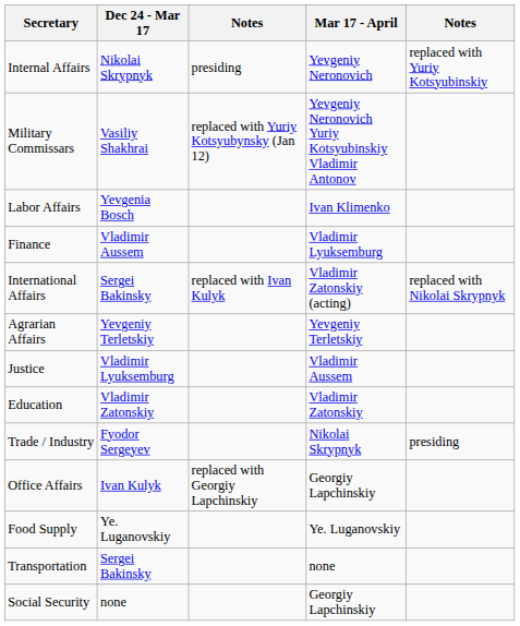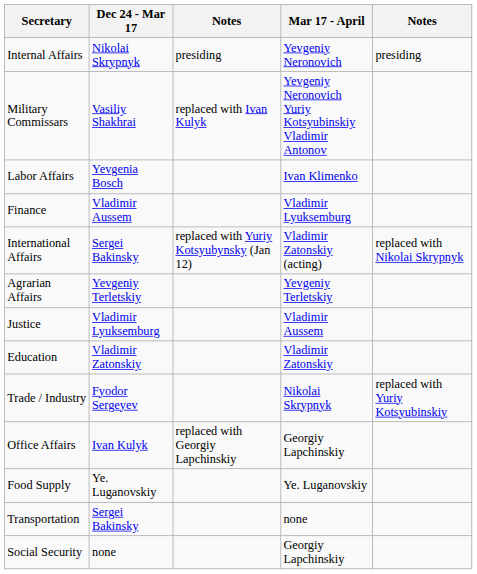 <table class="wikitable">
 <tr>
 <th>Secretary</th>
 <th>Dec 24 - Mar 17</th>
 <th>Notes</th>
 <th>Mar 17 - April</th>
 <th>Notes</th>
 </tr>
 <tr>
 <td>Internal Affairs</td>
 <td><a href='#'>Nikolai Skrypnyk</a></td>
 <td>presiding</td>
 <td><a href='#'>Yevgeniy Neronovich</a></td>
-<td>replaced with <a href='#'>Yuriy Kotsyubinskiy</a></td>
+<td>presiding</td>
 </tr>
 <tr>
 <td>Military Commissars</td>
 <td><a href='#'>Vasiliy Shakhrai</a></td>
-<td>replaced with <a href='#'>Yuriy Kotsyubynsky</a> (Jan 12)</td>
+<td>replaced with <a href='#'>Ivan Kulyk</a></td>
 <td><a href='#'>Yevgeniy Neronovich</a><br><a href='#'>Yuriy Kotsyubinskiy</a><br><a href='#'>Vladimir Antonov</a></td>
 <td></td>
 </tr>
 <tr>
 <td>Labor Affairs</td>
 <td><a href='#'>Yevgenia Bosch</a></td>
 <td></td>
 <td><a href='#'>Ivan Klimenko</a></td>
 <td></td>
 </tr>
 <tr>
 <td>Finance</td>
 <td><a href='#'>Vladimir Aussem</a></td>
 <td></td>
 <td><a href='#'>Vladimir Lyuksemburg</a></td>
 <td></td>
 </tr>
 <tr>
 <td>International Affairs</td>
 <td><a href='#'>Sergei Bakinsky</a></td>
-<td>replaced with <a href='#'>Ivan Kulyk</a></td>
+<td>replaced with <a href='#'>Yuriy Kotsyubynsky</a> (Jan 12)</td>
 <td><a href='#'>Vladimir Zatonskiy</a> (acting)</td>
 <td>replaced with <a href='#'>Nikolai Skrypnyk</a></td>
 </tr>
 <tr>
 <td>Agrarian Affairs</td>
 <td><a href='#'>Yevgeniy Terletskiy</a></td>
 <td></td>
 <td><a href='#'>Yevgeniy Terletskiy</a></td>
 <td></td>
 </tr>
 <tr>
 <td>Justice</td>
 <td><a href='#'>Vladimir Lyuksemburg</a></td>
 <td></td>
 <td><a href='#'>Vladimir Aussem</a></td>
 <td></td>
 </tr>
 <tr>
 <td>Education</td>
 <td><a href='#'>Vladimir Zatonskiy</a></td>
 <td></td>
 <td><a href='#'>Vladimir Zatonskiy</a></td>
 <td></td>
 </tr>
 <tr>
 <td>Trade / Industry</td>
 <td><a href='#'>Fyodor Sergeyev</a></td>
 <td></td>
 <td><a href='#'>Nikolai Skrypnyk</a></td>
-<td>presiding</td>
+<td>replaced with <a href='#'>Yuriy Kotsyubinskiy</a></td>
 </tr>
 <tr>
 <td>Office Affairs</td>
 <td><a href='#'>Ivan Kulyk</a></td>
 <td>replaced with Georgiy Lapchinskiy</td>
 <td>Georgiy Lapchinskiy</td>
 <td></td>
 </tr>
 <tr>
 <td>Food Supply</td>
 <td>Ye. Luganovskiy</td>
 <td></td>
 <td>Ye. Luganovskiy</td>
 <td></td>
 </tr>
 <tr>
 <td>Transportation</td>
 <td><a href='#'>Sergei Bakinsky</a></td>
 <td></td>
 <td>none</td>
 <td></td>
 </tr>
 <tr>
 <td>Social Security</td>
 <td>none</td>
 <td></td>
 <td>Georgiy Lapchinskiy</td>
 <td></td>
 </tr>
 </table>
